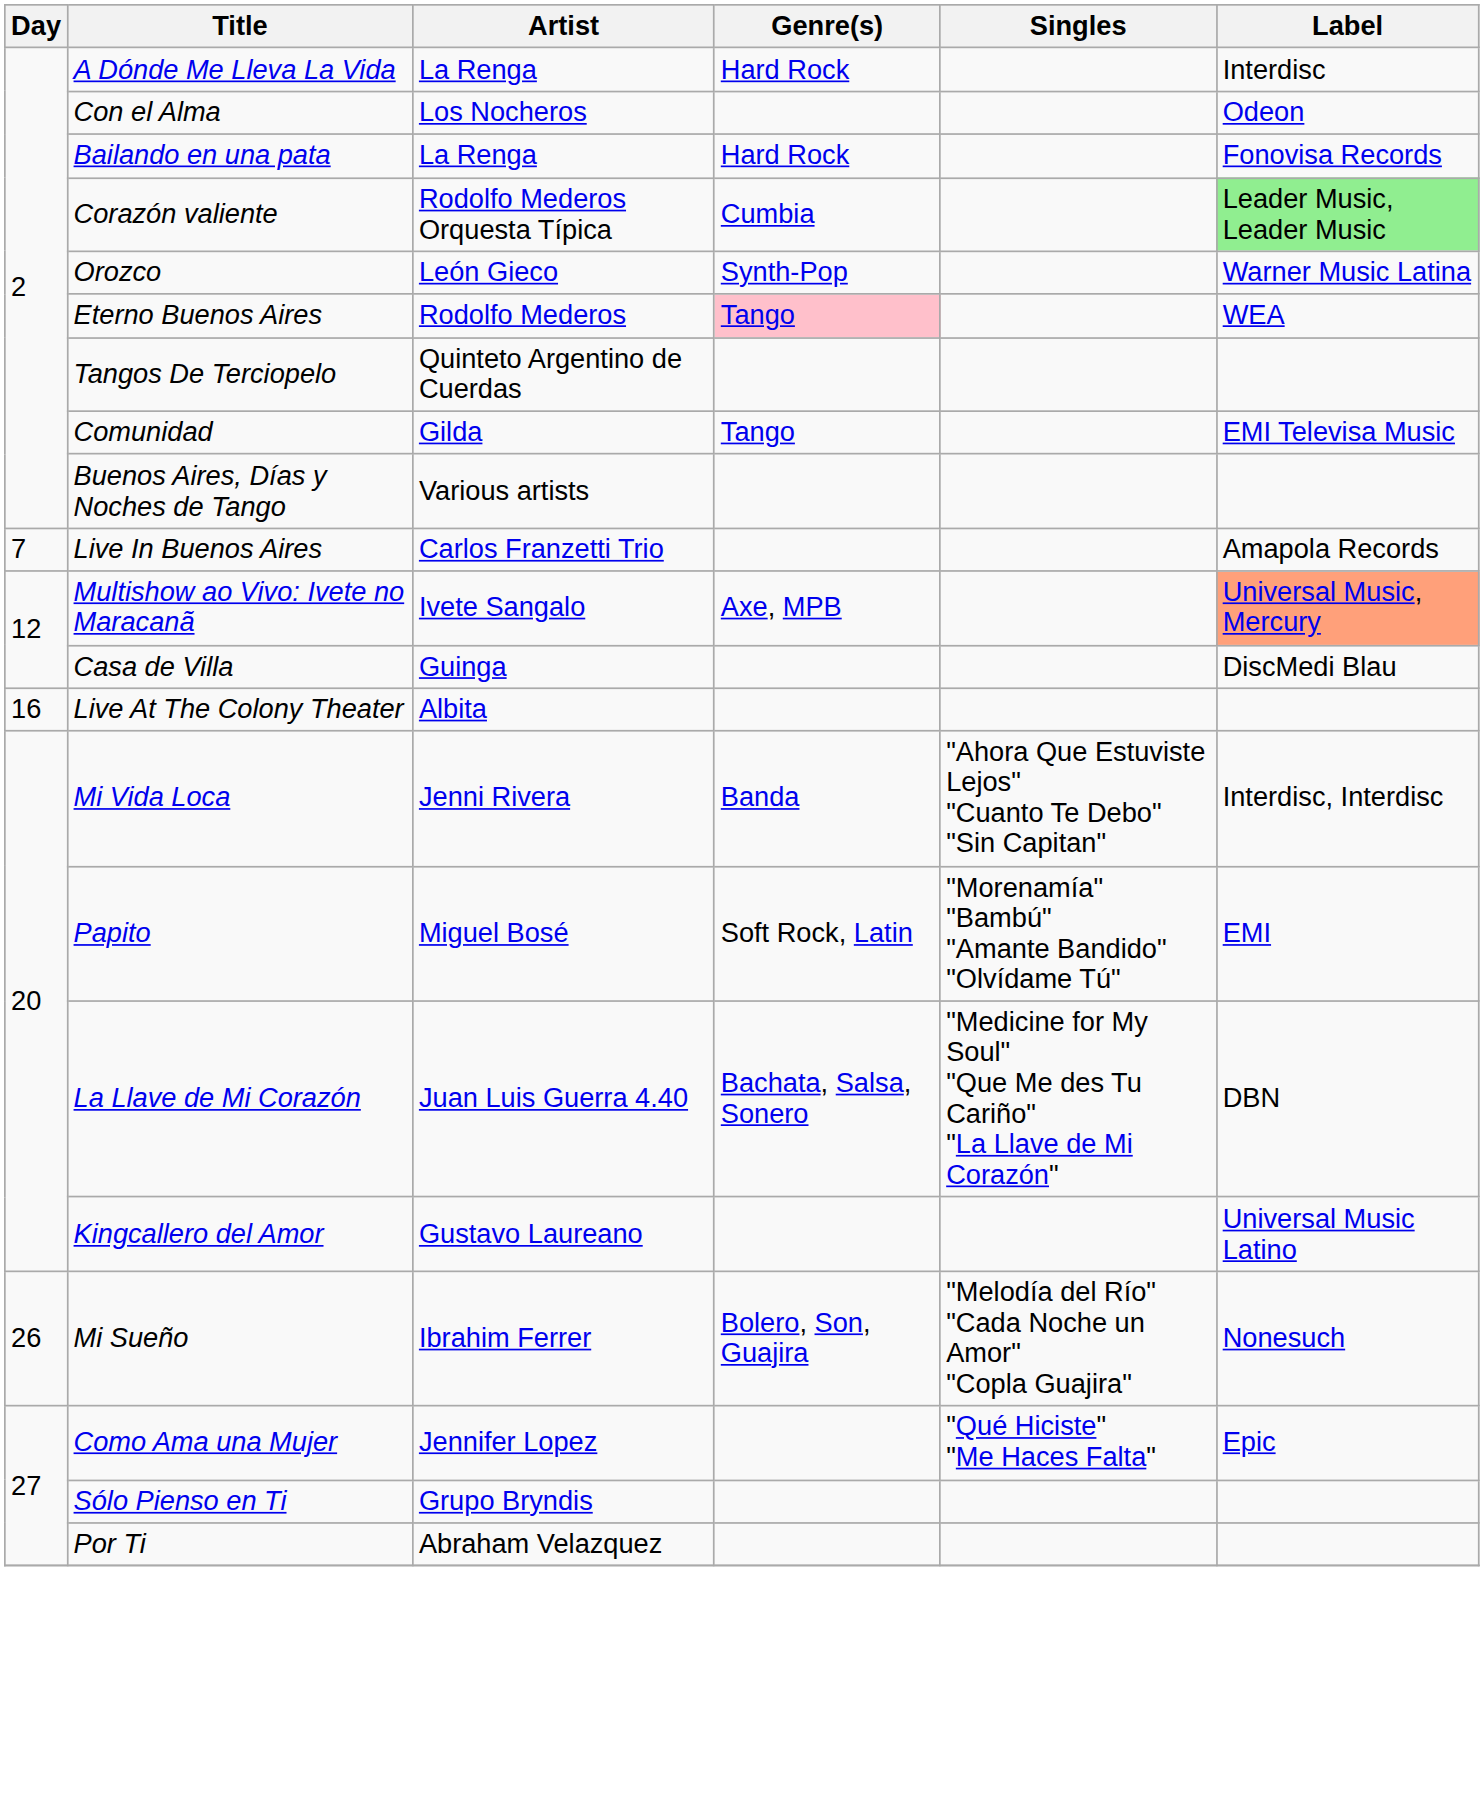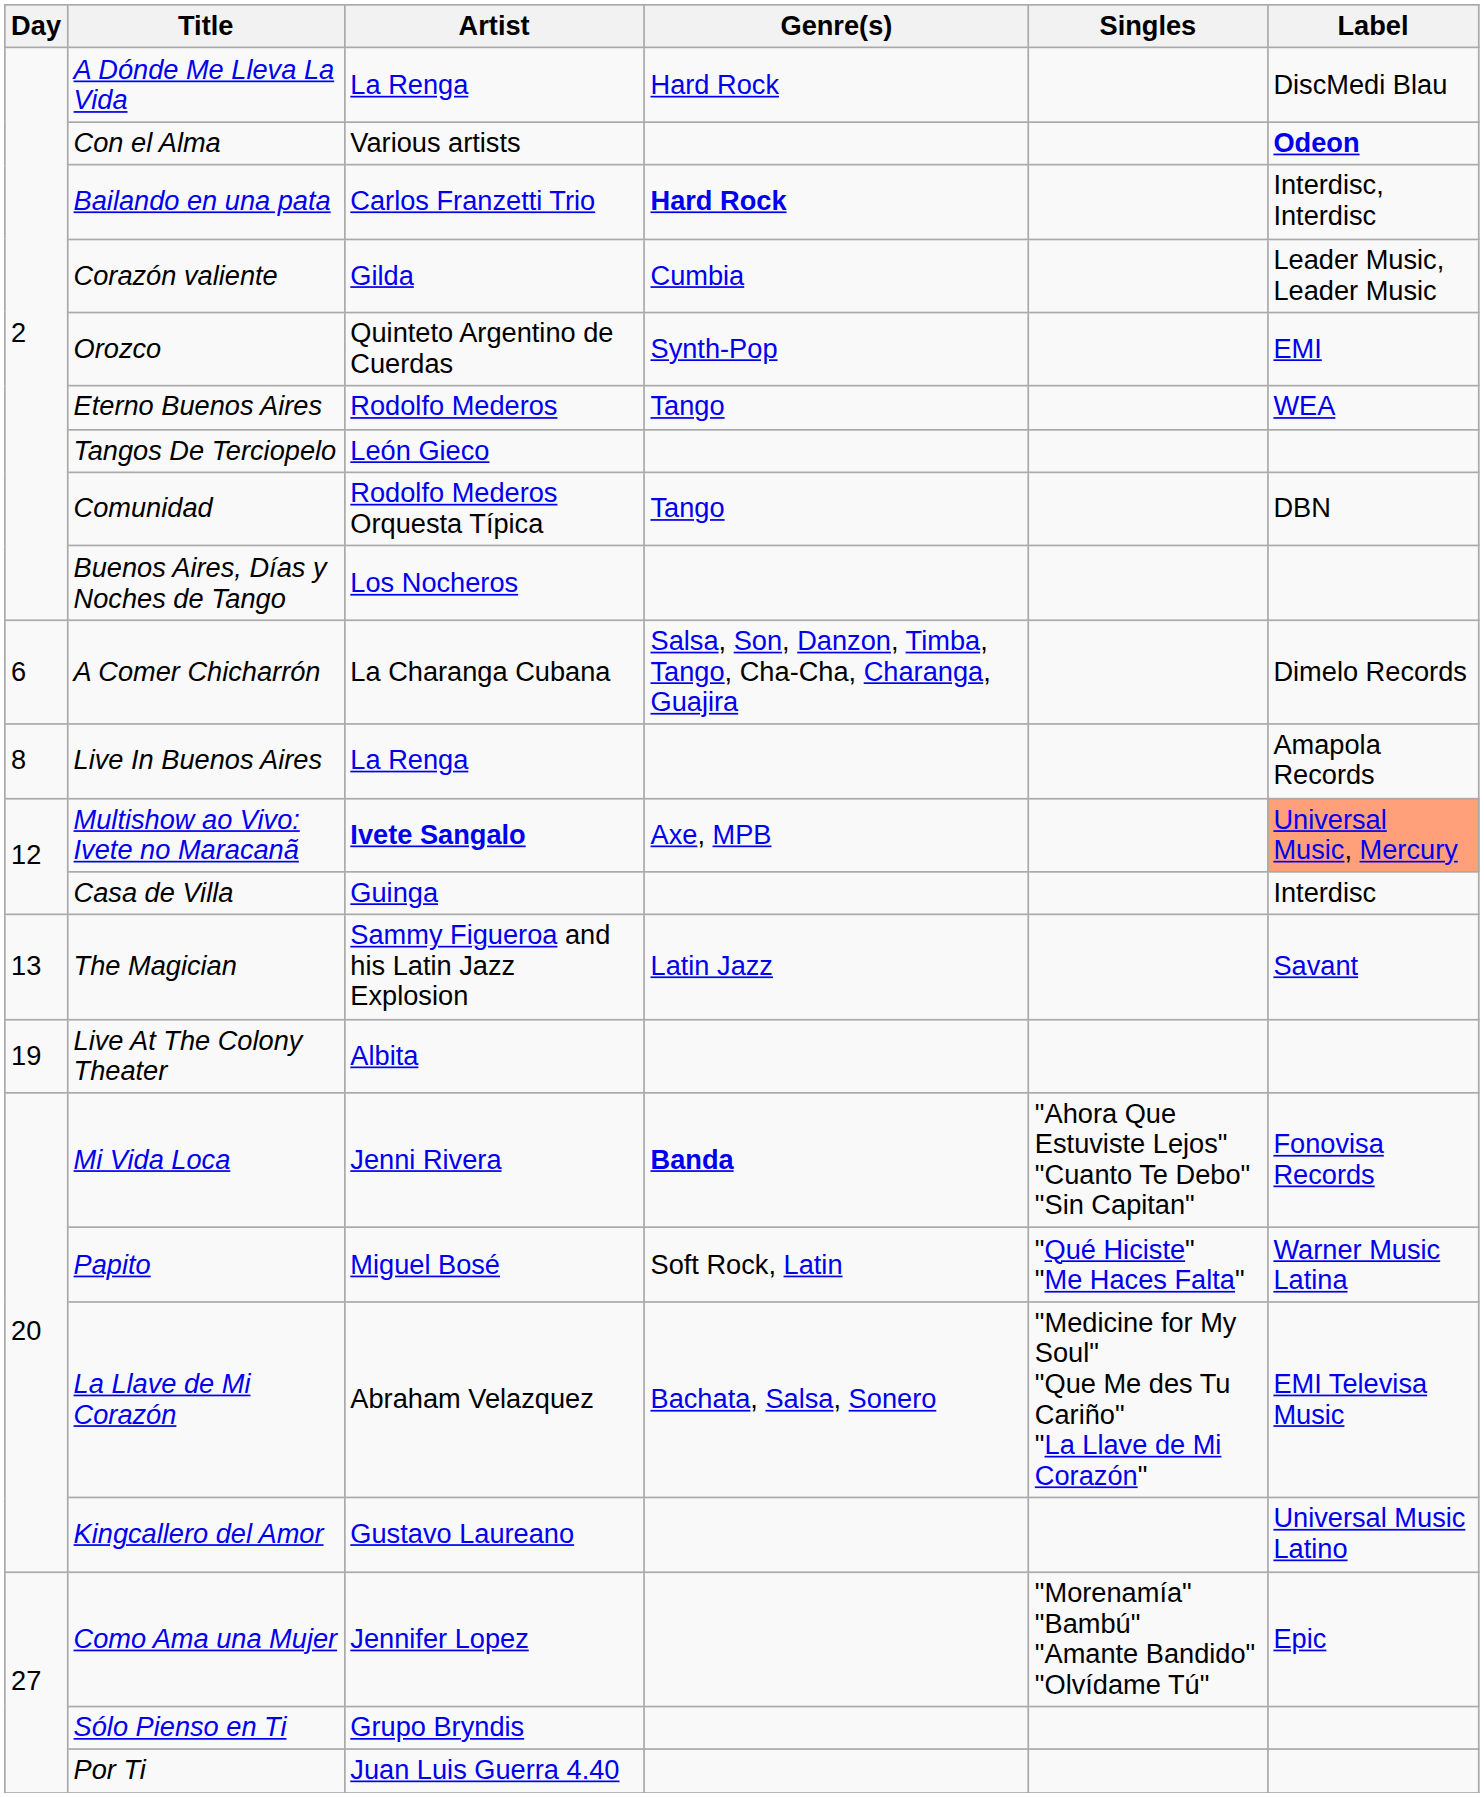 <table class="wikitable sortable" style="text-align: left;">
 <tr>
 <th>Day</th>
 <th>Title</th>
 <th>Artist</th>
 <th>Genre(s)</th>
 <th>Singles</th>
 <th>Label</th>
 </tr>
 <tr>
 <td rowspan="9">2</td>
 <td><em><a href='#'>A Dónde Me Lleva La Vida</a></em></td>
 <td><a href='#'>La Renga</a></td>
 <td><a href='#'>Hard Rock</a></td>
 <td></td>
-<td>Interdisc</td>
+<td>DiscMedi Blau</td>
 </tr>
 <tr>
 <td><em>Con el Alma</em></td>
-<td><a href='#'>Los Nocheros</a></td>
+<td>Various artists</td>
 <td></td>
 <td></td>
-<td><a href='#'>Odeon</a></td>
+<td><strong><a href='#'>Odeon</a></strong></td>
 </tr>
 <tr>
 <td><em><a href='#'>Bailando en una pata</a></em></td>
-<td><a href='#'>La Renga</a></td>
-<td><a href='#'>Hard Rock</a></td>
+<td><a href='#'>Carlos Franzetti Trio</a></td>
+<td><strong><a href='#'>Hard Rock</a></strong></td>
 <td></td>
-<td><a href='#'>Fonovisa Records</a></td>
+<td>Interdisc, Interdisc</td>
 </tr>
 <tr>
 <td><em>Corazón valiente</em></td>
-<td><a href='#'>Rodolfo Mederos</a> Orquesta Típica</td>
+<td><a href='#'>Gilda</a></td>
 <td><a href='#'>Cumbia</a></td>
 <td></td>
-<td style="background: lightgreen;">Leader Music, Leader Music</td>
+<td>Leader Music, Leader Music</td>
 </tr>
 <tr>
 <td><em>Orozco</em></td>
-<td><a href='#'>León Gieco</a></td>
+<td>Quinteto Argentino de Cuerdas</td>
 <td><a href='#'>Synth-Pop</a></td>
 <td></td>
-<td><a href='#'>Warner Music Latina</a></td>
+<td><a href='#'>EMI</a></td>
 </tr>
 <tr>
 <td><em>Eterno Buenos Aires</em></td>
 <td><a href='#'>Rodolfo Mederos</a></td>
-<td style="background: pink;"><a href='#'>Tango</a></td>
+<td><a href='#'>Tango</a></td>
 <td></td>
 <td><a href='#'>WEA</a></td>
 </tr>
 <tr>
 <td><em>Tangos De Terciopelo</em></td>
-<td>Quinteto Argentino de Cuerdas</td>
+<td><a href='#'>León Gieco</a></td>
 <td></td>
 <td></td>
 <td></td>
 </tr>
 <tr>
 <td><em>Comunidad</em></td>
-<td><a href='#'>Gilda</a></td>
+<td><a href='#'>Rodolfo Mederos</a> Orquesta Típica</td>
 <td><a href='#'>Tango</a></td>
 <td></td>
-<td><a href='#'>EMI Televisa Music</a></td>
+<td>DBN</td>
 </tr>
 <tr>
 <td><em>Buenos Aires, Días y Noches de Tango</em></td>
-<td>Various artists</td>
+<td><a href='#'>Los Nocheros</a></td>
 <td></td>
 <td></td>
 <td></td>
 </tr>
 <tr>
-<td>7</td>
+<td>6</td>
+<td><em>A Comer Chicharrón</em></td>
+<td>La Charanga Cubana</td>
+<td><a href='#'>Salsa</a>, <a href='#'>Son</a>, <a href='#'>Danzon</a>, <a href='#'>Timba</a>, <a href='#'>Tango</a>, Cha-Cha, <a href='#'>Charanga</a>, <a href='#'>Guajira</a></td>
+<td></td>
+<td>Dimelo Records</td>
+</tr>
+<tr>
+<td>8</td>
 <td><em>Live In Buenos Aires</em></td>
-<td><a href='#'>Carlos Franzetti Trio</a></td>
+<td><a href='#'>La Renga</a></td>
 <td></td>
 <td></td>
 <td>Amapola Records</td>
 </tr>
 <tr>
 <td rowspan="2">12</td>
 <td><em><a href='#'>Multishow ao Vivo: Ivete no Maracanã</a></em></td>
-<td><a href='#'>Ivete Sangalo</a></td>
+<td><strong><a href='#'>Ivete Sangalo</a></strong></td>
 <td><a href='#'>Axe</a>, <a href='#'>MPB</a></td>
 <td></td>
 <td style="background: lightsalmon;"><a href='#'>Universal Music</a>, <a href='#'>Mercury</a></td>
 </tr>
 <tr>
 <td><em>Casa de Villa</em></td>
 <td><a href='#'>Guinga</a></td>
 <td></td>
 <td></td>
-<td>DiscMedi Blau</td>
+<td>Interdisc</td>
 </tr>
 <tr>
-<td>16</td>
+<td>13</td>
+<td><em>The Magician</em></td>
+<td><a href='#'>Sammy Figueroa</a> and his Latin Jazz Explosion</td>
+<td><a href='#'>Latin Jazz</a></td>
+<td></td>
+<td><a href='#'>Savant</a></td>
+</tr>
+<tr>
+<td>19</td>
 <td><em>Live At The Colony Theater</em></td>
 <td><a href='#'>Albita</a></td>
 <td></td>
 <td></td>
 <td></td>
 </tr>
 <tr>
 <td rowspan="4">20</td>
 <td><em><a href='#'>Mi Vida Loca</a></em></td>
 <td><a href='#'>Jenni Rivera</a></td>
-<td><a href='#'>Banda</a></td>
+<td><strong><a href='#'>Banda</a></strong></td>
 <td>"Ahora Que Estuviste Lejos"<br>"Cuanto Te Debo"<br>"Sin Capitan"</td>
-<td>Interdisc, Interdisc</td>
+<td><a href='#'>Fonovisa Records</a></td>
 </tr>
 <tr>
 <td><em><a href='#'>Papito</a></em></td>
 <td><a href='#'>Miguel Bosé</a></td>
 <td>Soft Rock, <a href='#'>Latin</a></td>
-<td>"Morenamía"<br>"Bambú"<br>"Amante Bandido"<br>"Olvídame Tú"</td>
-<td><a href='#'>EMI</a></td>
+<td>"<a href='#'>Qué Hiciste</a>"<br>"<a href='#'>Me Haces Falta</a>"</td>
+<td><a href='#'>Warner Music Latina</a></td>
 </tr>
 <tr>
 <td><em><a href='#'>La Llave de Mi Corazón</a></em></td>
-<td><a href='#'>Juan Luis Guerra 4.40</a></td>
+<td>Abraham Velazquez</td>
 <td><a href='#'>Bachata</a>, <a href='#'>Salsa</a>, <a href='#'>Sonero</a></td>
 <td>"Medicine for My Soul"<br>"Que Me des Tu Cariño"<br>"<a href='#'>La Llave de Mi Corazón</a>"</td>
-<td>DBN</td>
+<td><a href='#'>EMI Televisa Music</a></td>
 </tr>
 <tr>
 <td><em><a href='#'>Kingcallero del Amor</a></em></td>
 <td><a href='#'>Gustavo Laureano</a></td>
 <td></td>
 <td></td>
 <td><a href='#'>Universal Music Latino</a></td>
 </tr>
 <tr>
-<td>26</td>
-<td><em>Mi Sueño</em></td>
-<td><a href='#'>Ibrahim Ferrer</a></td>
-<td><a href='#'>Bolero</a>, <a href='#'>Son</a>, <a href='#'>Guajira</a></td>
-<td>"Melodía del Río"<br>"Cada Noche un Amor"<br>"Copla Guajira"</td>
-<td><a href='#'>Nonesuch</a></td>
-</tr>
-<tr>
 <td rowspan="3">27</td>
 <td><em><a href='#'>Como Ama una Mujer</a></em></td>
 <td><a href='#'>Jennifer Lopez</a></td>
 <td></td>
-<td>"<a href='#'>Qué Hiciste</a>"<br>"<a href='#'>Me Haces Falta</a>"</td>
+<td>"Morenamía"<br>"Bambú"<br>"Amante Bandido"<br>"Olvídame Tú"</td>
 <td><a href='#'>Epic</a></td>
 </tr>
 <tr>
 <td><em><a href='#'>Sólo Pienso en Ti</a></em></td>
 <td><a href='#'>Grupo Bryndis</a></td>
 <td></td>
 <td></td>
 <td></td>
 </tr>
 <tr>
 <td><em>Por Ti</em></td>
-<td>Abraham Velazquez</td>
+<td><a href='#'>Juan Luis Guerra 4.40</a></td>
 <td></td>
 <td></td>
 <td></td>
 </tr>
 <tr>
 </tr>
 </table>
